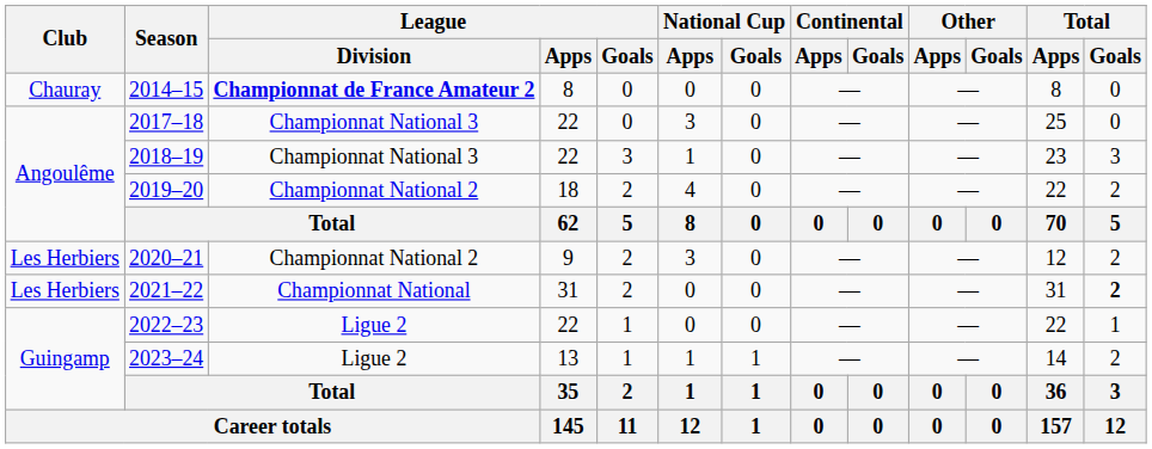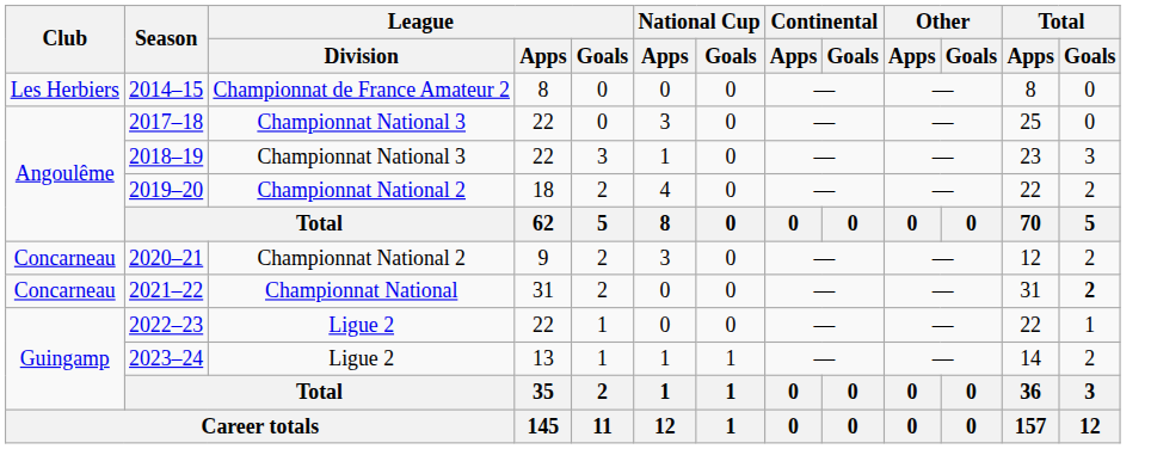 <table class="wikitable" style="text-align:center">
 <tr>
 <th rowspan="2">Club</th>
 <th rowspan="2">Season</th>
 <th colspan="3">League</th>
 <th colspan="2">National Cup</th>
 <th colspan="2">Continental</th>
 <th colspan="2">Other</th>
 <th colspan="2">Total</th>
 </tr>
 <tr>
 <th>Division</th>
 <th>Apps</th>
 <th>Goals</th>
 <th>Apps</th>
 <th>Goals</th>
 <th>Apps</th>
 <th>Goals</th>
 <th>Apps</th>
 <th>Goals</th>
 <th>Apps</th>
 <th>Goals</th>
 </tr>
 <tr>
-<td><a href='#'>Chauray</a></td>
+<td><a href='#'>Les Herbiers</a></td>
 <td><a href='#'>2014–15</a></td>
-<td><strong><a href='#'>Championnat de France Amateur 2</a></strong></td>
+<td><a href='#'>Championnat de France Amateur 2</a></td>
 <td>8</td>
 <td>0</td>
 <td>0</td>
 <td>0</td>
 <td colspan="2">—</td>
 <td colspan="2">—</td>
 <td>8</td>
 <td>0</td>
 </tr>
 <tr>
 <td rowspan="4"><a href='#'>Angoulême</a></td>
 <td><a href='#'>2017–18</a></td>
 <td><a href='#'>Championnat National 3</a></td>
 <td>22</td>
 <td>0</td>
 <td>3</td>
 <td>0</td>
 <td colspan="2">—</td>
 <td colspan="2">—</td>
 <td>25</td>
 <td>0</td>
 </tr>
 <tr>
 <td><a href='#'>2018–19</a></td>
 <td>Championnat National 3</td>
 <td>22</td>
 <td>3</td>
 <td>1</td>
 <td>0</td>
 <td colspan="2">—</td>
 <td colspan="2">—</td>
 <td>23</td>
 <td>3</td>
 </tr>
 <tr>
 <td><a href='#'>2019–20</a></td>
 <td><a href='#'>Championnat National 2</a></td>
 <td>18</td>
 <td>2</td>
 <td>4</td>
 <td>0</td>
 <td colspan="2">—</td>
 <td colspan="2">—</td>
 <td>22</td>
 <td>2</td>
 </tr>
 <tr>
 <th colspan="2">Total</th>
 <th>62</th>
 <th>5</th>
 <th>8</th>
 <th>0</th>
 <th>0</th>
 <th>0</th>
 <th>0</th>
 <th>0</th>
 <th>70</th>
 <th>5</th>
 </tr>
 <tr>
-<td><a href='#'>Les Herbiers</a></td>
+<td><a href='#'>Concarneau</a></td>
 <td><a href='#'>2020–21</a></td>
 <td>Championnat National 2</td>
 <td>9</td>
 <td>2</td>
 <td>3</td>
 <td>0</td>
 <td colspan="2">—</td>
 <td colspan="2">—</td>
 <td>12</td>
 <td>2</td>
 </tr>
 <tr>
-<td><a href='#'>Les Herbiers</a></td>
+<td><a href='#'>Concarneau</a></td>
 <td><a href='#'>2021–22</a></td>
 <td><a href='#'>Championnat National</a></td>
 <td>31</td>
 <td>2</td>
 <td>0</td>
 <td>0</td>
 <td colspan="2">—</td>
 <td colspan="2">—</td>
 <td>31</td>
 <td><strong>2</strong></td>
 </tr>
 <tr>
 <td rowspan="3"><a href='#'>Guingamp</a></td>
 <td><a href='#'>2022–23</a></td>
 <td><a href='#'>Ligue 2</a></td>
 <td>22</td>
 <td>1</td>
 <td>0</td>
 <td>0</td>
 <td colspan="2">—</td>
 <td colspan="2">—</td>
 <td>22</td>
 <td>1</td>
 </tr>
 <tr>
 <td><a href='#'>2023–24</a></td>
 <td>Ligue 2</td>
 <td>13</td>
 <td>1</td>
 <td>1</td>
 <td>1</td>
 <td colspan="2">—</td>
 <td colspan="2">—</td>
 <td>14</td>
 <td>2</td>
 </tr>
 <tr>
 <th colspan="2">Total</th>
 <th>35</th>
 <th>2</th>
 <th>1</th>
 <th>1</th>
 <th>0</th>
 <th>0</th>
 <th>0</th>
 <th>0</th>
 <th>36</th>
 <th>3</th>
 </tr>
 <tr>
 <th colspan="3">Career totals</th>
 <th>145</th>
 <th>11</th>
 <th>12</th>
 <th>1</th>
 <th>0</th>
 <th>0</th>
 <th>0</th>
 <th>0</th>
 <th>157</th>
 <th>12</th>
 </tr>
 </table>
